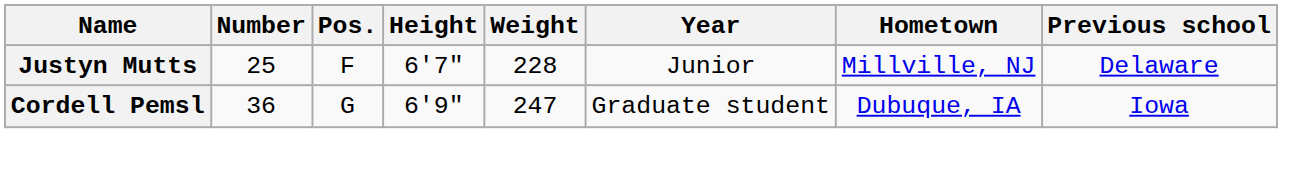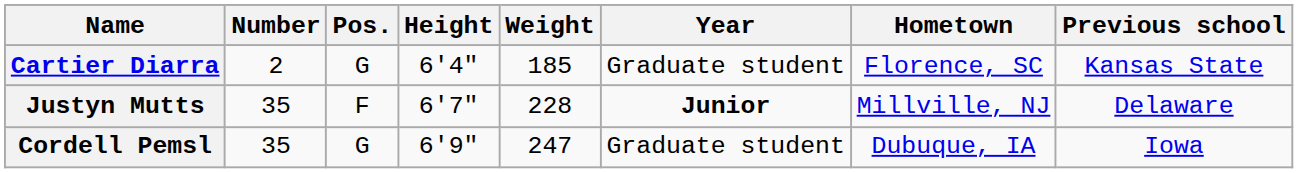 <table class="wikitable sortable" style="text-align:center;">
 <tr>
 <th scope="col">Name</th>
 <th scope="col">Number</th>
 <th scope="col">Pos.</th>
 <th scope="col">Height</th>
 <th scope="col">Weight</th>
 <th scope="col">Year</th>
 <th scope="col">Hometown</th>
 <th scope="col" class="unsortable">Previous school</th>
 </tr>
 <tr>
+<th scope="row"><a href='#'>Cartier Diarra</a></th>
+<td>2</td>
+<td>G</td>
+<td>6'4"</td>
+<td>185</td>
+<td>Graduate student</td>
+<td><a href='#'>Florence, SC</a></td>
+<td><a href='#'>Kansas State</a></td>
+</tr>
+<tr>
 <th scope="row">Justyn Mutts</th>
-<td>25</td>
+<td>35</td>
 <td>F</td>
 <td>6'7"</td>
 <td>228</td>
-<td> Junior</td>
+<td><strong> Junior</strong></td>
 <td><a href='#'>Millville, NJ</a></td>
 <td><a href='#'>Delaware</a></td>
 </tr>
 <tr>
 <th scope="row">Cordell Pemsl</th>
-<td>36</td>
+<td>35</td>
 <td>G</td>
 <td>6'9"</td>
 <td>247</td>
 <td>Graduate student</td>
 <td><a href='#'>Dubuque, IA</a></td>
 <td><a href='#'>Iowa</a></td>
 </tr>
 </table>
